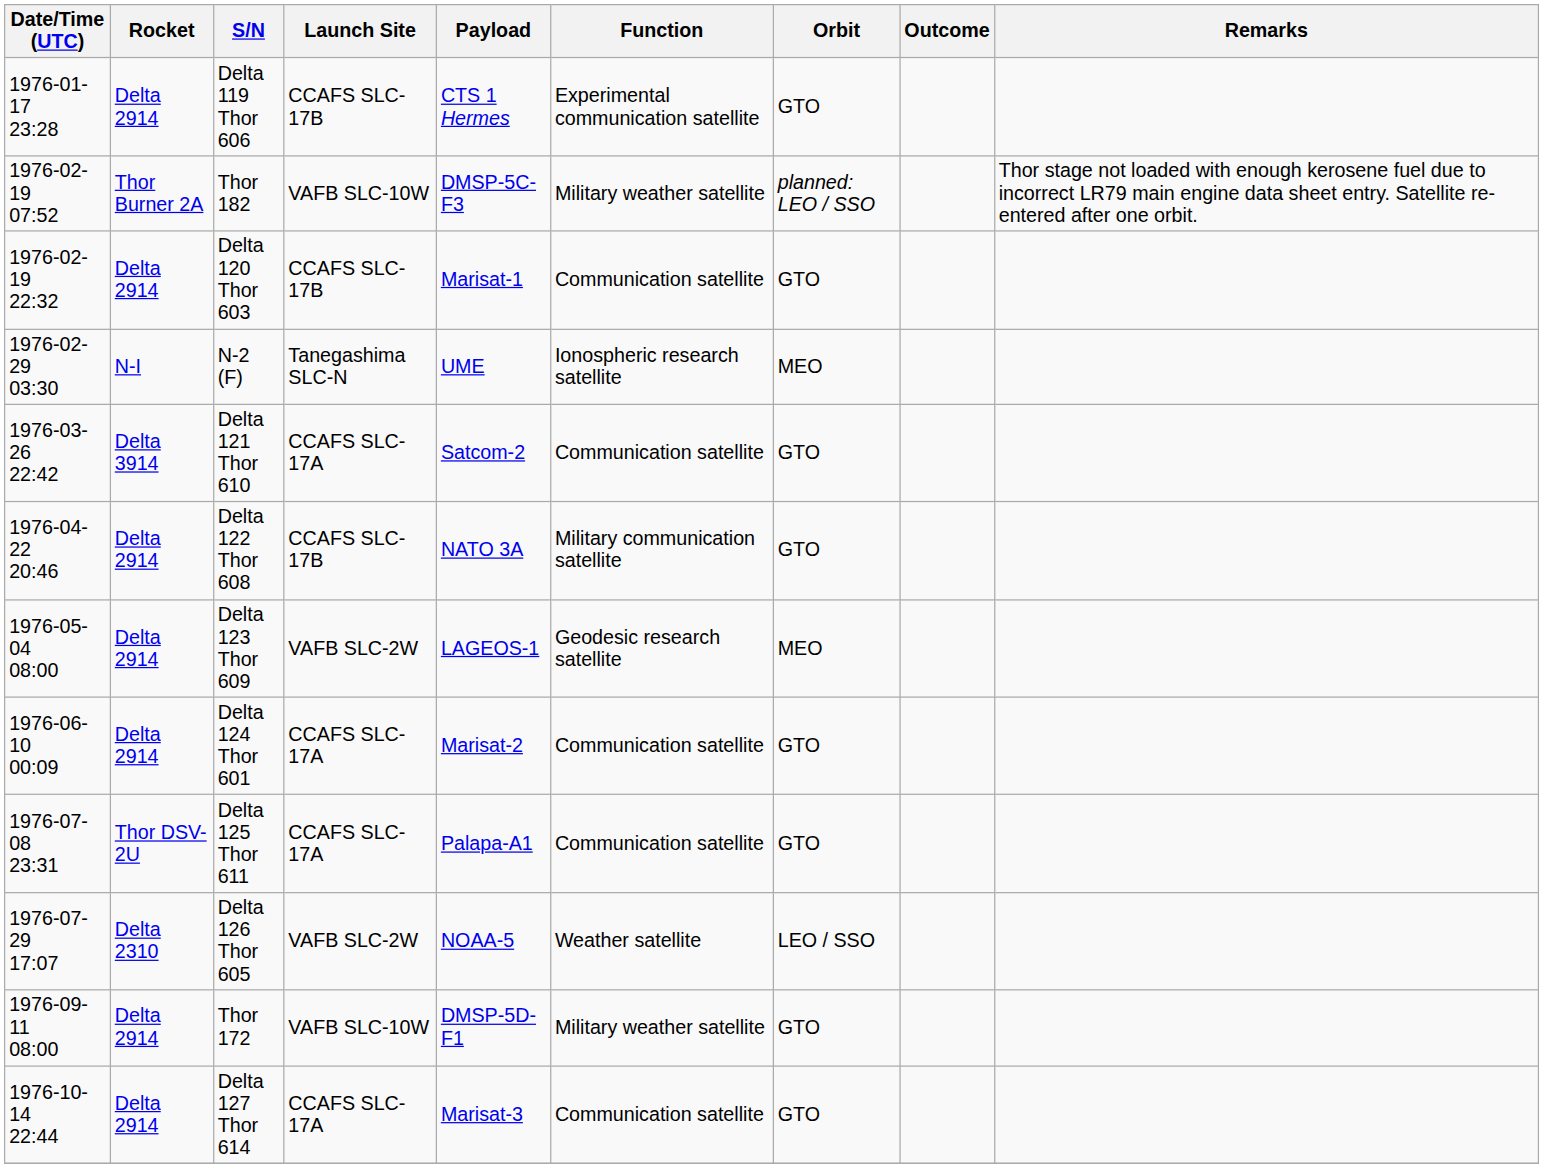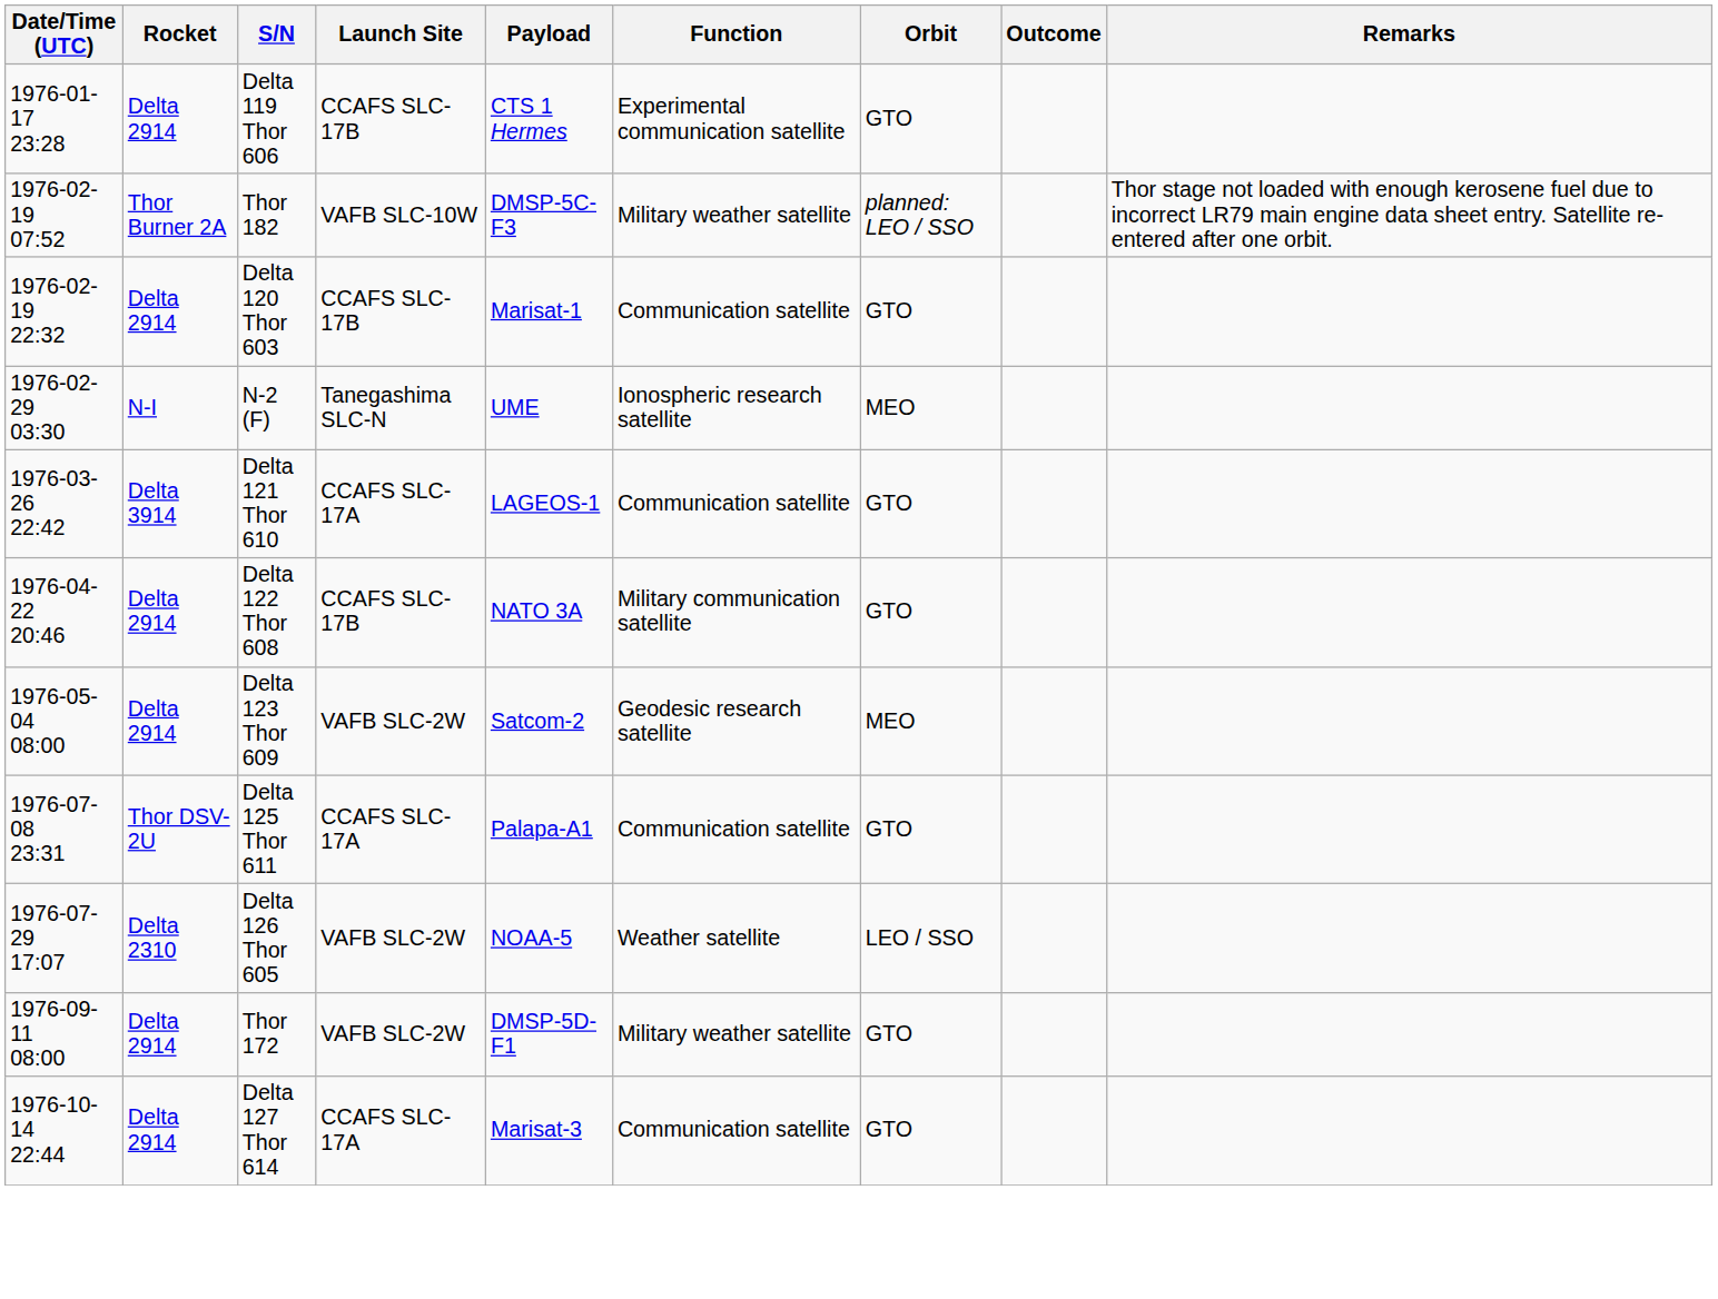 <table class="wikitable" style="margin: 1em 1em 1em 0";>
 <tr>
 <th>Date/Time<br>(<a href='#'>UTC</a>)</th>
 <th>Rocket</th>
 <th><a href='#'>S/N</a></th>
 <th>Launch Site</th>
 <th>Payload</th>
 <th>Function</th>
 <th>Orbit</th>
 <th>Outcome</th>
 <th>Remarks</th>
 </tr>
 <tr>
 <td>1976-01-17<br>23:28</td>
 <td><a href='#'>Delta 2914</a></td>
 <td>Delta 119<br>Thor 606</td>
 <td>CCAFS SLC-17B</td>
 <td><a href='#'>CTS 1 <em>Hermes</em></a></td>
 <td>Experimental communication satellite</td>
 <td>GTO</td>
 <td></td>
 <td></td>
 </tr>
 <tr>
 <td>1976-02-19<br>07:52</td>
 <td><a href='#'>Thor Burner 2A</a></td>
 <td>Thor 182</td>
 <td>VAFB SLC-10W</td>
 <td><a href='#'>DMSP-5C-F3</a></td>
 <td>Military weather satellite</td>
 <td><em>planned: LEO / SSO</em></td>
 <td></td>
 <td>Thor stage not loaded with enough kerosene fuel due to incorrect LR79 main engine data sheet entry. Satellite re-entered after one orbit.</td>
 </tr>
 <tr>
 <td>1976-02-19<br>22:32</td>
 <td><a href='#'>Delta 2914</a></td>
 <td>Delta 120<br>Thor 603</td>
 <td>CCAFS SLC-17B</td>
 <td><a href='#'>Marisat-1</a></td>
 <td>Communication satellite</td>
 <td>GTO</td>
 <td></td>
 <td></td>
 </tr>
 <tr>
 <td>1976-02-29<br>03:30</td>
 <td><a href='#'>N-I</a></td>
 <td>N-2 (F)</td>
 <td>Tanegashima SLC-N</td>
 <td><a href='#'>UME</a></td>
 <td>Ionospheric research satellite</td>
 <td>MEO</td>
 <td></td>
 <td></td>
 </tr>
 <tr>
 <td>1976-03-26<br>22:42</td>
 <td><a href='#'>Delta 3914</a></td>
 <td>Delta 121<br>Thor 610</td>
 <td>CCAFS SLC-17A</td>
-<td><a href='#'>Satcom-2</a></td>
+<td><a href='#'>LAGEOS-1</a></td>
 <td>Communication satellite</td>
 <td>GTO</td>
 <td></td>
 <td></td>
 </tr>
 <tr>
 <td>1976-04-22<br>20:46</td>
 <td><a href='#'>Delta 2914</a></td>
 <td>Delta 122<br>Thor 608</td>
 <td>CCAFS SLC-17B</td>
 <td><a href='#'>NATO 3A</a></td>
 <td>Military communication satellite</td>
 <td>GTO</td>
 <td></td>
 <td></td>
 </tr>
 <tr>
 <td>1976-05-04<br>08:00</td>
 <td><a href='#'>Delta 2914</a></td>
 <td>Delta 123<br>Thor 609</td>
 <td>VAFB SLC-2W</td>
-<td><a href='#'>LAGEOS-1</a></td>
+<td><a href='#'>Satcom-2</a></td>
 <td>Geodesic research satellite</td>
 <td>MEO</td>
-<td></td>
-<td></td>
-</tr>
-<tr>
-<td>1976-06-10<br>00:09</td>
-<td><a href='#'>Delta 2914</a></td>
-<td>Delta 124<br>Thor 601</td>
-<td>CCAFS SLC-17A</td>
-<td><a href='#'>Marisat-2</a></td>
-<td>Communication satellite</td>
-<td>GTO</td>
 <td></td>
 <td></td>
 </tr>
 <tr>
 <td>1976-07-08<br>23:31</td>
 <td><a href='#'>Thor DSV-2U</a></td>
 <td>Delta 125<br>Thor 611</td>
 <td>CCAFS SLC-17A</td>
 <td><a href='#'>Palapa-A1</a></td>
 <td>Communication satellite</td>
 <td>GTO</td>
 <td></td>
 <td></td>
 </tr>
 <tr>
 <td>1976-07-29<br>17:07</td>
 <td><a href='#'>Delta 2310</a></td>
 <td>Delta 126<br>Thor 605</td>
 <td>VAFB SLC-2W</td>
 <td><a href='#'>NOAA-5</a></td>
 <td>Weather satellite</td>
 <td>LEO / SSO</td>
 <td></td>
 <td></td>
 </tr>
 <tr>
 <td>1976-09-11<br>08:00</td>
 <td><a href='#'>Delta 2914</a></td>
 <td>Thor 172</td>
-<td>VAFB SLC-10W</td>
+<td>VAFB SLC-2W</td>
 <td><a href='#'>DMSP-5D-F1</a></td>
 <td>Military weather satellite</td>
 <td>GTO</td>
 <td></td>
 <td></td>
 </tr>
 <tr>
 <td>1976-10-14<br>22:44</td>
 <td><a href='#'>Delta 2914</a></td>
 <td>Delta 127<br>Thor 614</td>
 <td>CCAFS SLC-17A</td>
 <td><a href='#'>Marisat-3</a></td>
 <td>Communication satellite</td>
 <td>GTO</td>
 <td></td>
 <td></td>
 </tr>
 <tr>
 </tr>
 </table>
